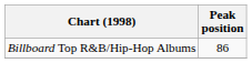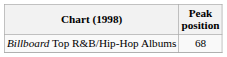 <table class="wikitable">
 <tr>
 <th>Chart (1998)</th>
 <th>Peak<br>position</th>
 </tr>
 <tr>
 <td><em>Billboard</em> Top R&B/Hip-Hop Albums</td>
-<td align="center">86</td>
+<td align="center">68</td>
 </tr>
 <tr>
 </tr>
 </table>
